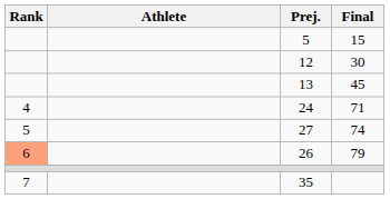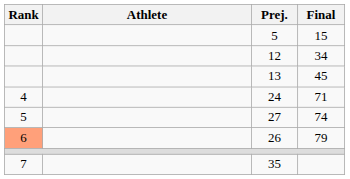 <table class=wikitable style="text-align:center">
 <tr>
 <th width=40>Rank</th>
 <th width=250>Athlete</th>
 <th width=50>Prej.</th>
 <th width=50>Final</th>
 </tr>
 <tr>
 <td></td>
 <td align=left></td>
 <td>5</td>
 <td>15</td>
 </tr>
 <tr>
 <td></td>
 <td align=left></td>
 <td>12</td>
-<td>30</td>
+<td>34</td>
 </tr>
 <tr>
 <td></td>
 <td align=left></td>
 <td>13</td>
 <td>45</td>
 </tr>
 <tr>
 <td>4</td>
 <td align=left></td>
 <td>24</td>
 <td>71</td>
 </tr>
 <tr>
 <td>5</td>
 <td align=left></td>
 <td>27</td>
 <td>74</td>
 </tr>
 <tr>
 <td style="background: lightsalmon;">6</td>
 <td align=left></td>
 <td>26</td>
 <td>79</td>
 </tr>
 <tr bgcolor=#DDDDDD>
 <td colspan=4></td>
 </tr>
 <tr>
 <td>7</td>
 <td align=left></td>
 <td>35</td>
 <td></td>
 </tr>
 </table>
